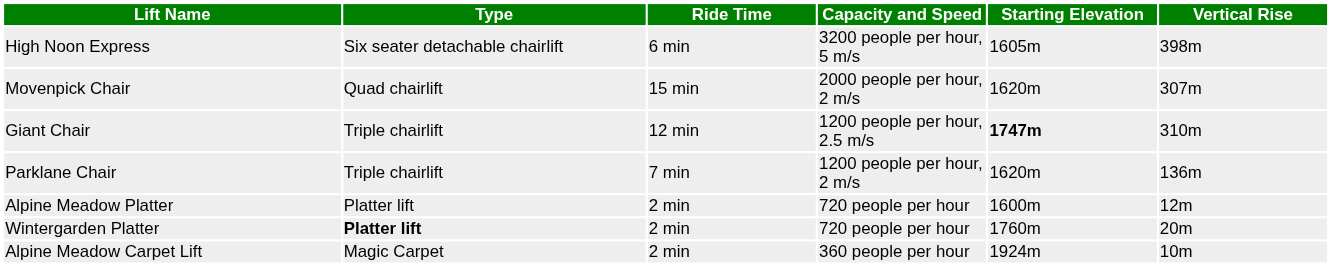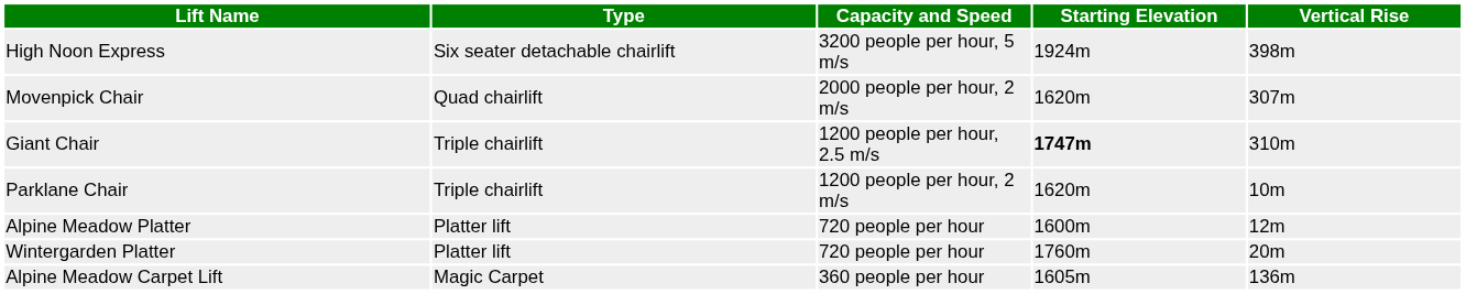 <table ->
 <tr>
 <th width=20% style="background: green; color: white;">Lift Name</th>
 <th width=18% style="background: green; color: white;">Type</th>
-<th width=10% style="background: green; color: white;">Ride Time</th>
 <th width=10% style="background: green; color: white;">Capacity and Speed</th>
 <th width=10% style="background: green; color: white;">Starting Elevation</th>
 <th width=10% style="background: green; color: white;">Vertical Rise</th>
 </tr>
 <tr style="background: #eeeeee; color: black;">
 <td>High Noon Express</td>
 <td>Six seater detachable chairlift</td>
-<td>6 min</td>
 <td>3200 people per hour, 5 m/s</td>
-<td>1605m</td>
+<td>1924m</td>
 <td>398m </td>
 </tr>
 <tr style="background: #eeeeee; color: black;">
 <td>Movenpick Chair</td>
 <td>Quad chairlift</td>
-<td>15 min</td>
 <td>2000 people per hour, 2 m/s</td>
 <td>1620m</td>
 <td>307m</td>
 </tr>
 <tr style="background: #eeeeee; color: black;">
 <td>Giant Chair</td>
 <td>Triple chairlift</td>
-<td>12 min</td>
 <td>1200 people per hour, 2.5 m/s</td>
 <td><strong>1747m</strong></td>
 <td>310m</td>
 </tr>
 <tr style="background: #eeeeee; color: black;">
 <td>Parklane Chair</td>
 <td>Triple chairlift</td>
-<td>7 min</td>
 <td>1200 people per hour, 2 m/s</td>
 <td>1620m</td>
-<td>136m</td>
+<td>10m</td>
 </tr>
 <tr style="background: #eeeeee; color: black;">
 <td>Alpine Meadow Platter</td>
 <td>Platter lift</td>
-<td>2 min</td>
 <td>720 people per hour</td>
 <td>1600m</td>
 <td>12m</td>
 </tr>
 <tr style="background: #eeeeee; color: black;">
 <td>Wintergarden Platter</td>
-<td><strong>Platter lift</strong></td>
-<td>2 min</td>
+<td>Platter lift</td>
 <td>720 people per hour</td>
 <td>1760m</td>
 <td>20m</td>
 </tr>
 <tr style="background: #eeeeee; color: black;">
 <td>Alpine Meadow Carpet Lift</td>
 <td>Magic Carpet</td>
-<td>2 min</td>
 <td>360 people per hour</td>
-<td>1924m</td>
-<td>10m</td>
+<td>1605m</td>
+<td>136m</td>
 </tr>
 </table>
